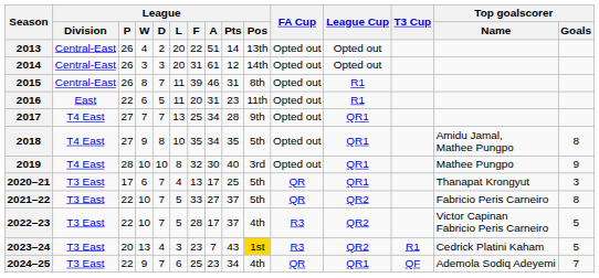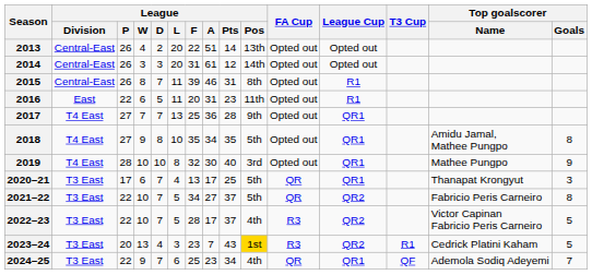 <table class="wikitable" style="text-align: center">
 <tr>
 <th rowspan=2>Season</th>
 <th colspan=9>League</th>
 <th rowspan=2><a href='#'>FA Cup</a></th>
 <th rowspan=2><a href='#'>League Cup</a></th>
 <th rowspan=2><a href='#'>T3 Cup</a></th>
 <th colspan=2>Top goalscorer</th>
 </tr>
 <tr>
 <th>Division</th>
 <th>P</th>
 <th>W</th>
 <th>D</th>
 <th>L</th>
 <th>F</th>
 <th>A</th>
 <th>Pts</th>
 <th>Pos</th>
 <th>Name</th>
 <th>Goals</th>
 </tr>
 <tr>
 <th>2013</th>
 <td><a href='#'>Central-East</a></td>
 <td>26</td>
 <td>4</td>
 <td>2</td>
 <td>20</td>
 <td>22</td>
 <td>51</td>
 <td>14</td>
 <td>13th</td>
 <td>Opted out</td>
 <td>Opted out</td>
 <td></td>
 <td></td>
 <td></td>
 </tr>
 <tr>
 <th>2014</th>
 <td><a href='#'>Central-East</a></td>
 <td>26</td>
 <td>3</td>
 <td>3</td>
 <td>20</td>
 <td>31</td>
 <td>61</td>
 <td>12</td>
 <td>14th</td>
 <td>Opted out</td>
 <td>Opted out</td>
 <td></td>
 <td></td>
 <td></td>
 </tr>
 <tr>
 <th>2015</th>
 <td><a href='#'>Central-East</a></td>
 <td>26</td>
 <td>8</td>
 <td>7</td>
 <td>11</td>
 <td>39</td>
 <td>46</td>
 <td>31</td>
 <td>8th</td>
 <td>Opted out</td>
 <td><a href='#'>R1</a></td>
 <td></td>
 <td></td>
 <td></td>
 </tr>
 <tr>
 <th>2016</th>
 <td><a href='#'>East</a></td>
 <td>22</td>
 <td>6</td>
 <td>5</td>
 <td>11</td>
 <td>20</td>
 <td>31</td>
 <td>23</td>
 <td>11th</td>
 <td>Opted out</td>
 <td><a href='#'>R1</a></td>
 <td></td>
 <td></td>
 <td></td>
 </tr>
 <tr>
 <th>2017</th>
 <td><a href='#'>T4 East</a></td>
 <td>27</td>
 <td>7</td>
 <td>7</td>
 <td>13</td>
 <td>25</td>
-<td>34</td>
+<td>36</td>
 <td>28</td>
 <td>9th</td>
 <td>Opted out</td>
 <td><a href='#'>QR1</a></td>
 <td></td>
 <td></td>
 <td></td>
 </tr>
 <tr>
 <th>2018</th>
 <td><a href='#'>T4 East</a></td>
 <td>27</td>
 <td>9</td>
 <td>8</td>
 <td>10</td>
 <td>35</td>
 <td>34</td>
 <td>35</td>
 <td>5th</td>
 <td>Opted out</td>
 <td><a href='#'>QR1</a></td>
 <td></td>
 <td align="left"> Amidu Jamal,<br> Mathee Pungpo</td>
 <td>8</td>
 </tr>
 <tr>
 <th>2019</th>
 <td><a href='#'>T4 East</a></td>
 <td>28</td>
 <td>10</td>
 <td>10</td>
 <td>8</td>
 <td>32</td>
 <td>30</td>
 <td>40</td>
 <td>3rd</td>
 <td>Opted out</td>
 <td><a href='#'>QR1</a></td>
 <td></td>
 <td align="left"> Mathee Pungpo</td>
 <td>9</td>
 </tr>
 <tr>
 <th>2020–21</th>
 <td><a href='#'>T3 East</a></td>
 <td>17</td>
 <td>6</td>
 <td>7</td>
 <td>4</td>
 <td>13</td>
 <td>17</td>
 <td>25</td>
 <td>5th</td>
 <td><a href='#'>QR</a></td>
 <td><a href='#'>QR1</a></td>
 <td></td>
 <td align="left"> Thanapat Krongyut</td>
 <td>3</td>
 </tr>
 <tr>
 <th>2021–22</th>
 <td><a href='#'>T3 East</a></td>
 <td>22</td>
 <td>10</td>
 <td>7</td>
 <td>5</td>
-<td>33</td>
+<td>34</td>
 <td>27</td>
 <td>37</td>
 <td>5th</td>
 <td><a href='#'>QR</a></td>
 <td><a href='#'>QR2</a></td>
 <td></td>
 <td align="left"> Fabricio Peris Carneiro</td>
 <td>8</td>
 </tr>
 <tr>
 <th>2022–23</th>
 <td><a href='#'>T3 East</a></td>
 <td>22</td>
 <td>10</td>
 <td>7</td>
 <td>5</td>
 <td>28</td>
 <td>17</td>
 <td>37</td>
 <td>4th</td>
 <td><a href='#'>R3</a></td>
 <td><a href='#'>QR2</a></td>
 <td></td>
 <td align="left"> Victor Capinan <br>  Fabricio Peris Carneiro</td>
 <td>5</td>
 </tr>
 <tr>
 <th>2023–24</th>
 <td><a href='#'>T3 East</a></td>
 <td>20</td>
 <td>13</td>
 <td>4</td>
 <td>3</td>
 <td>23</td>
 <td>7</td>
 <td>43</td>
 <td bgcolor=gold>1st</td>
 <td><a href='#'>R3</a></td>
 <td><a href='#'>QR2</a></td>
 <td><a href='#'>R1</a></td>
 <td align="left"> Cedrick Platini Kaham</td>
 <td>5</td>
 </tr>
 <tr>
 <th>2024–25</th>
 <td><a href='#'>T3 East</a></td>
 <td>22</td>
 <td>9</td>
 <td>7</td>
 <td>6</td>
 <td>25</td>
 <td>23</td>
 <td>34</td>
 <td>4th</td>
 <td><a href='#'>QR</a></td>
 <td><a href='#'>QR1</a></td>
 <td><a href='#'>QF</a></td>
 <td align="left"> Ademola Sodiq Adeyemi</td>
 <td>7</td>
 </tr>
 </table>
